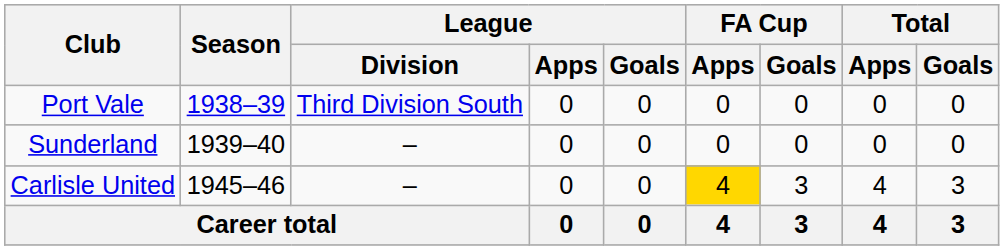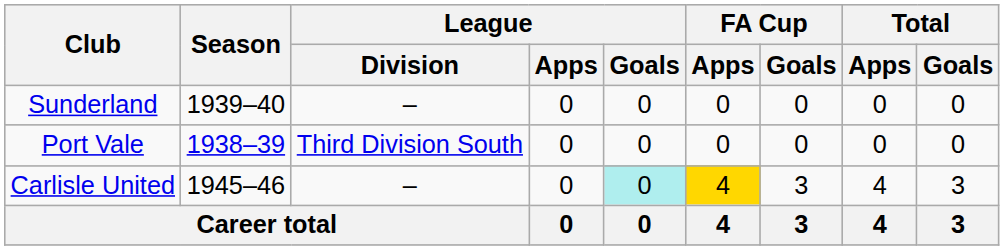 <table class="wikitable" style="text-align: center;">
 <tr>
 <th rowspan="2">Club</th>
 <th rowspan="2">Season</th>
 <th colspan="3">League</th>
 <th colspan="2">FA Cup</th>
 <th colspan="2">Total</th>
 </tr>
 <tr>
 <th>Division</th>
 <th>Apps</th>
 <th>Goals</th>
 <th>Apps</th>
 <th>Goals</th>
 <th>Apps</th>
 <th>Goals</th>
 </tr>
 <tr>
-<td><a href='#'>Port Vale</a></td>
-<td><a href='#'>1938–39</a></td>
-<td><a href='#'>Third Division South</a></td>
+<td><a href='#'>Sunderland</a></td>
+<td>1939–40</td>
+<td>–</td>
 <td>0</td>
 <td>0</td>
 <td>0</td>
 <td>0</td>
 <td>0</td>
 <td>0</td>
 </tr>
 <tr>
-<td><a href='#'>Sunderland</a></td>
-<td>1939–40</td>
-<td>–</td>
+<td><a href='#'>Port Vale</a></td>
+<td><a href='#'>1938–39</a></td>
+<td><a href='#'>Third Division South</a></td>
 <td>0</td>
 <td>0</td>
 <td>0</td>
 <td>0</td>
 <td>0</td>
 <td>0</td>
 </tr>
 <tr>
 <td><a href='#'>Carlisle United</a></td>
 <td>1945–46</td>
 <td>–</td>
 <td>0</td>
-<td>0</td>
+<td style="background: paleturquoise;">0</td>
 <td style="background: gold;">4</td>
 <td>3</td>
 <td>4</td>
 <td>3</td>
 </tr>
 <tr>
 <th colspan="3">Career total</th>
 <th>0</th>
 <th>0</th>
 <th>4</th>
 <th>3</th>
 <th>4</th>
 <th>3</th>
 </tr>
 </table>
